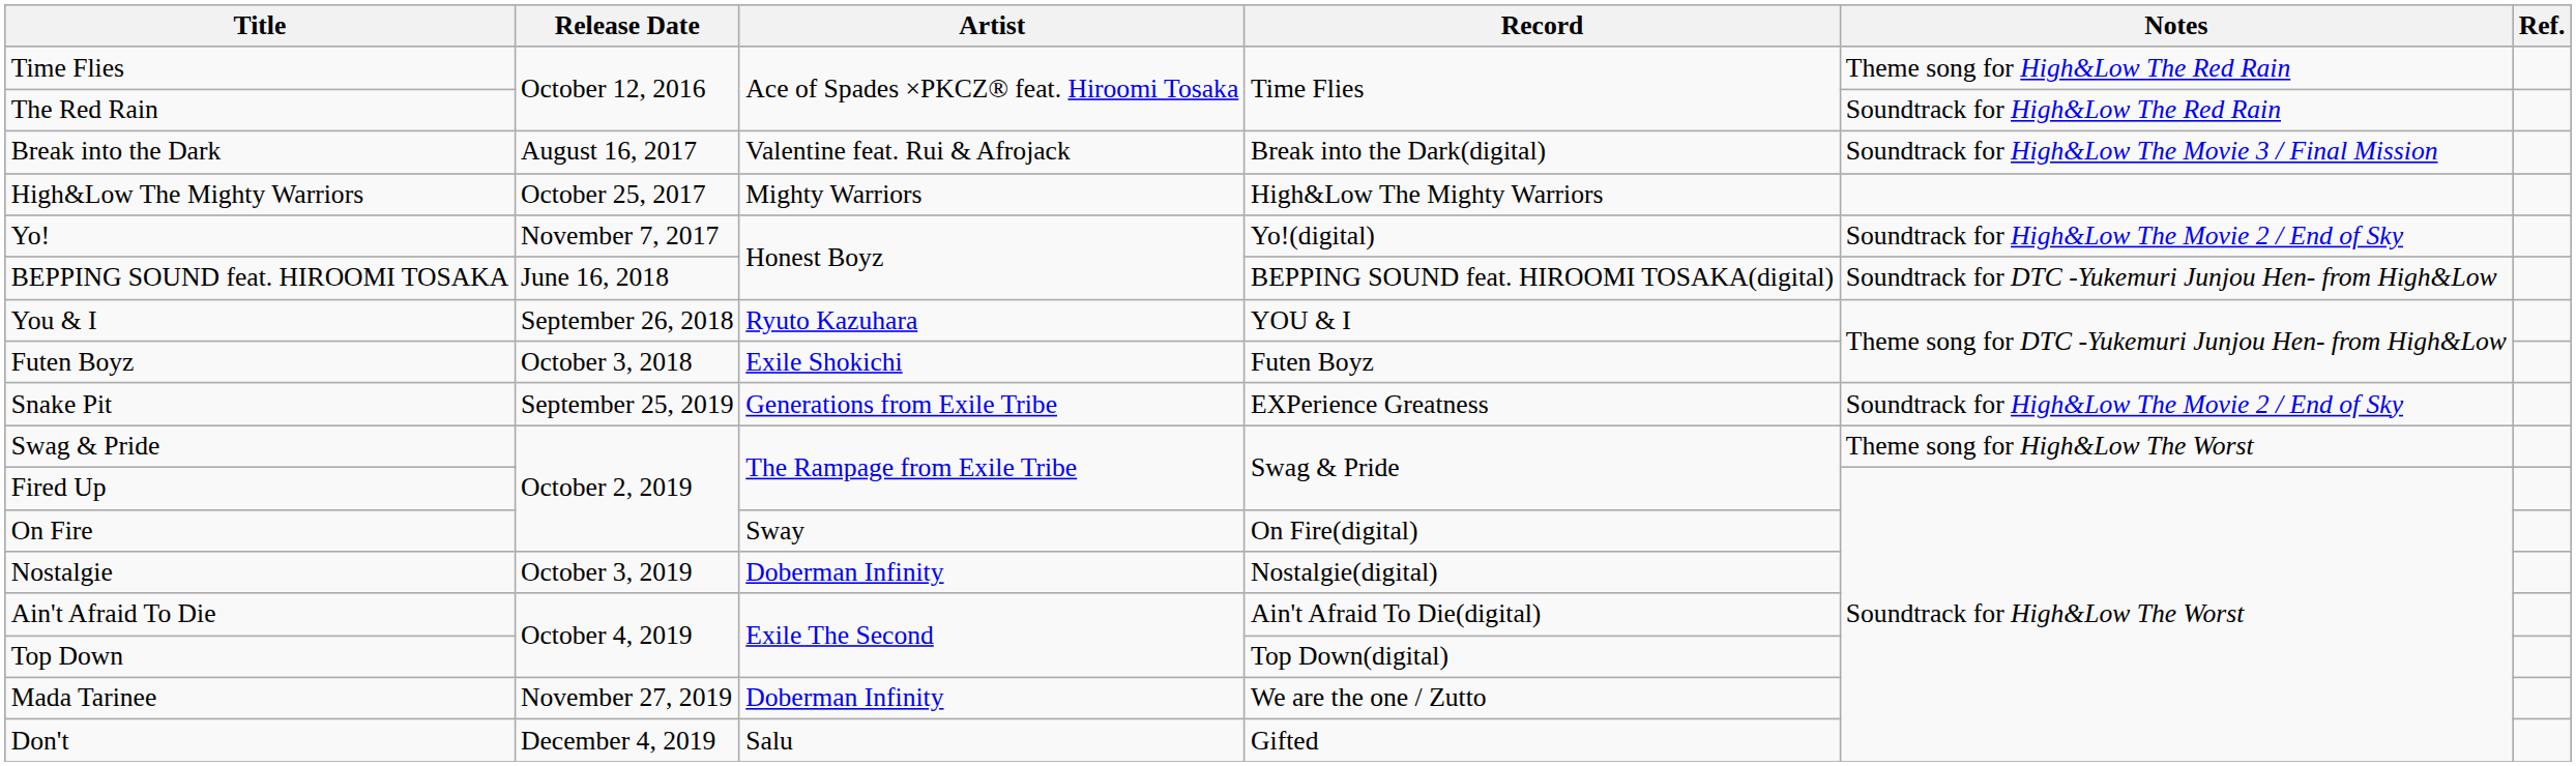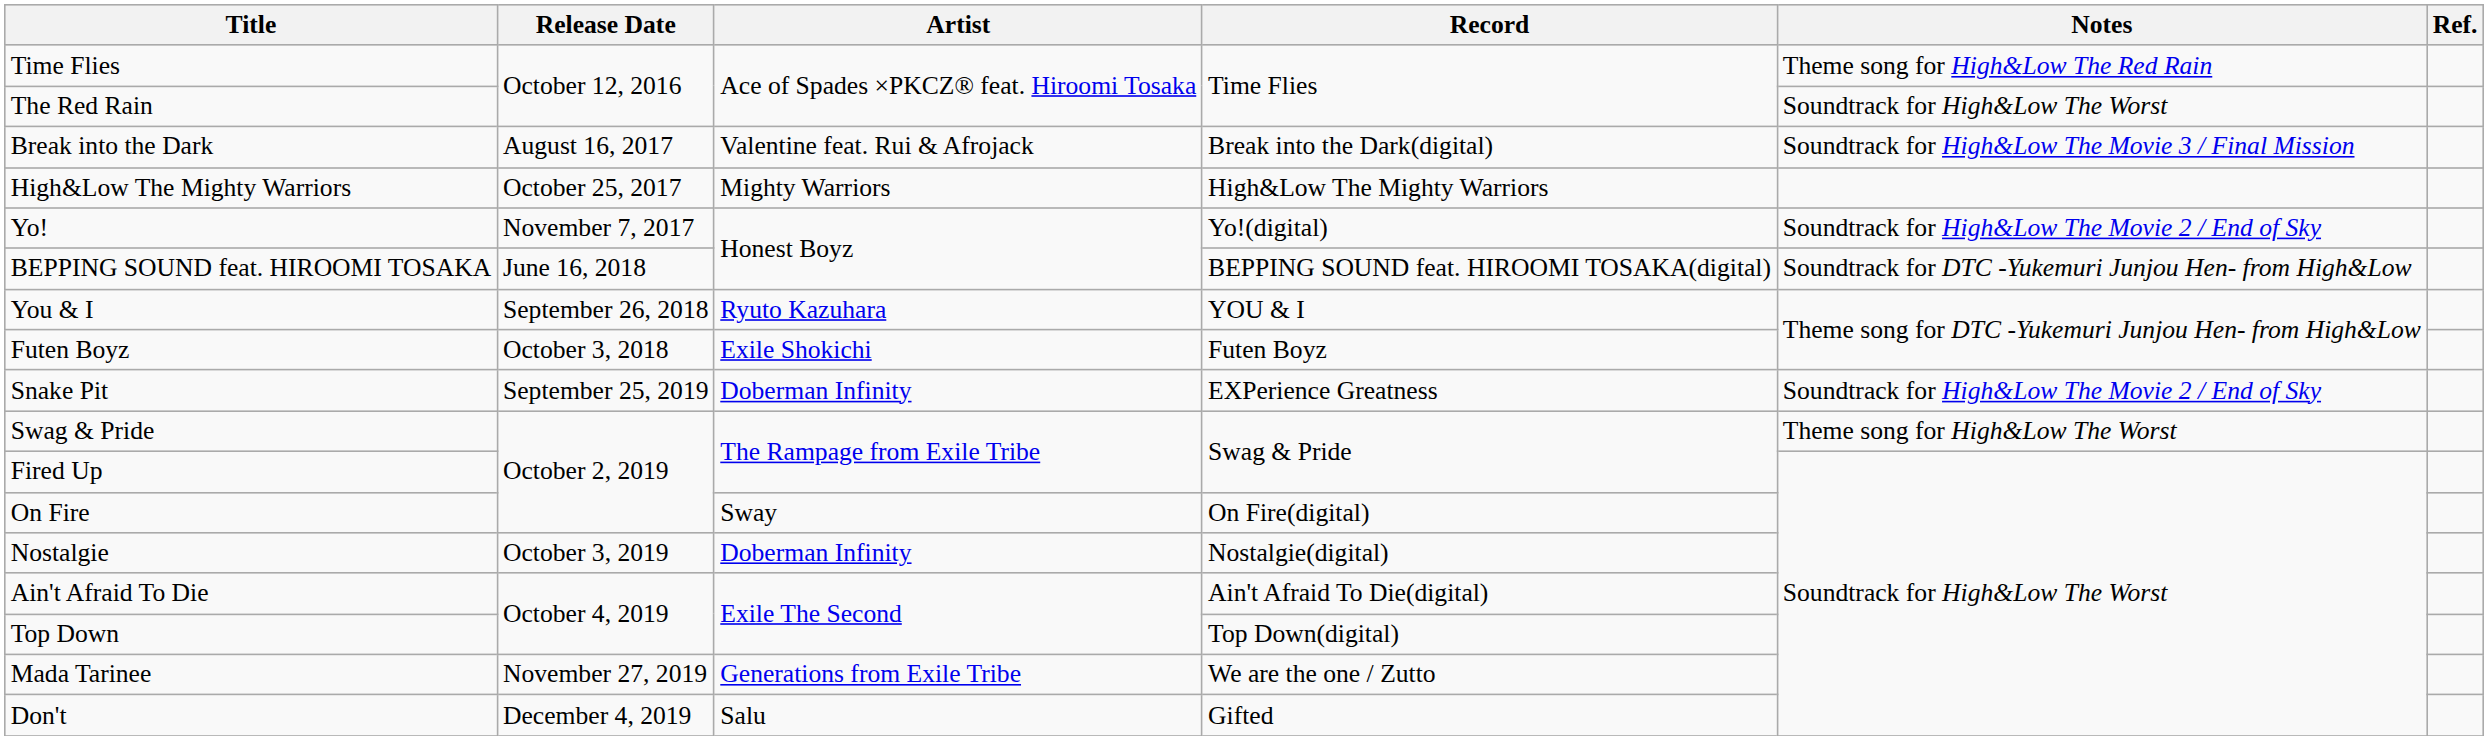 <table class="wikitable">
 <tr>
 <th>Title</th>
 <th>Release Date</th>
 <th>Artist</th>
 <th>Record</th>
 <th>Notes</th>
 <th>Ref.</th>
 </tr>
 <tr>
 <td>Time Flies</td>
 <td rowspan="2">October 12, 2016</td>
 <td rowspan="2">Ace of Spades ×PKCZ® feat. <a href='#'>Hiroomi Tosaka</a></td>
 <td rowspan="2">Time Flies</td>
 <td>Theme song for <em><a href='#'>High&Low The Red Rain</a></em></td>
 <td></td>
 </tr>
 <tr>
 <td>The Red Rain</td>
-<td>Soundtrack for <em><a href='#'>High&Low The Red Rain</a></em></td>
+<td>Soundtrack for <em>High&Low The Worst</em></td>
 <td></td>
 </tr>
 <tr>
 <td>Break into the Dark</td>
 <td>August 16, 2017</td>
 <td>Valentine feat. Rui & Afrojack</td>
 <td>Break into the Dark(digital)</td>
 <td>Soundtrack for <em><a href='#'>High&Low The Movie 3 / Final Mission</a></em></td>
 <td></td>
 </tr>
 <tr>
 <td>High&Low The Mighty Warriors</td>
 <td>October 25, 2017</td>
 <td>Mighty Warriors</td>
 <td>High&Low The Mighty Warriors</td>
 <td></td>
 <td></td>
 </tr>
 <tr>
 <td>Yo!</td>
 <td>November 7, 2017</td>
 <td rowspan="2">Honest Boyz</td>
 <td>Yo!(digital)</td>
 <td>Soundtrack for <em><a href='#'>High&Low The Movie 2 / End of Sky</a></em></td>
 <td></td>
 </tr>
 <tr>
 <td>BEPPING SOUND feat. HIROOMI TOSAKA</td>
 <td>June 16, 2018</td>
 <td>BEPPING SOUND feat. HIROOMI TOSAKA(digital)</td>
 <td>Soundtrack for <em>DTC -Yukemuri Junjou Hen- from High&Low</em></td>
 <td></td>
 </tr>
 <tr>
 <td>You & I</td>
 <td>September 26, 2018</td>
 <td><a href='#'>Ryuto Kazuhara</a></td>
 <td>YOU & I</td>
 <td rowspan="2">Theme song for <em>DTC -Yukemuri Junjou Hen- from High&Low</em></td>
 <td></td>
 </tr>
 <tr>
 <td>Futen Boyz</td>
 <td>October 3, 2018</td>
 <td><a href='#'>Exile Shokichi</a></td>
 <td>Futen Boyz</td>
 <td></td>
 </tr>
 <tr>
 <td>Snake Pit</td>
 <td>September 25, 2019</td>
-<td><a href='#'>Generations from Exile Tribe</a></td>
+<td><a href='#'>Doberman Infinity</a></td>
 <td>EXPerience Greatness</td>
 <td>Soundtrack for <em><a href='#'>High&Low The Movie 2 / End of Sky</a></em></td>
 <td></td>
 </tr>
 <tr>
 <td>Swag & Pride</td>
 <td rowspan="3">October 2, 2019</td>
 <td rowspan="2"><a href='#'>The Rampage from Exile Tribe</a></td>
 <td rowspan="2">Swag & Pride</td>
 <td>Theme song for <em>High&Low The Worst</em></td>
 <td></td>
 </tr>
 <tr>
 <td>Fired Up</td>
 <td rowspan="7">Soundtrack for <em>High&Low The Worst</em></td>
 <td></td>
 </tr>
 <tr>
 <td>On Fire</td>
 <td>Sway</td>
 <td>On Fire(digital)</td>
 <td></td>
 </tr>
 <tr>
 <td>Nostalgie</td>
 <td>October 3, 2019</td>
 <td><a href='#'>Doberman Infinity</a></td>
 <td>Nostalgie(digital)</td>
 <td></td>
 </tr>
 <tr>
 <td>Ain't Afraid To Die</td>
 <td rowspan="2">October 4, 2019</td>
 <td rowspan="2"><a href='#'>Exile The Second</a></td>
 <td>Ain't Afraid To Die(digital)</td>
 <td></td>
 </tr>
 <tr>
 <td>Top Down</td>
 <td>Top Down(digital)</td>
 <td></td>
 </tr>
 <tr>
 <td>Mada Tarinee</td>
 <td>November 27, 2019</td>
-<td><a href='#'>Doberman Infinity</a></td>
+<td><a href='#'>Generations from Exile Tribe</a></td>
 <td>We are the one / Zutto</td>
 <td></td>
 </tr>
 <tr>
 <td>Don't</td>
 <td>December 4, 2019</td>
 <td>Salu</td>
 <td>Gifted</td>
 <td></td>
 </tr>
 </table>
